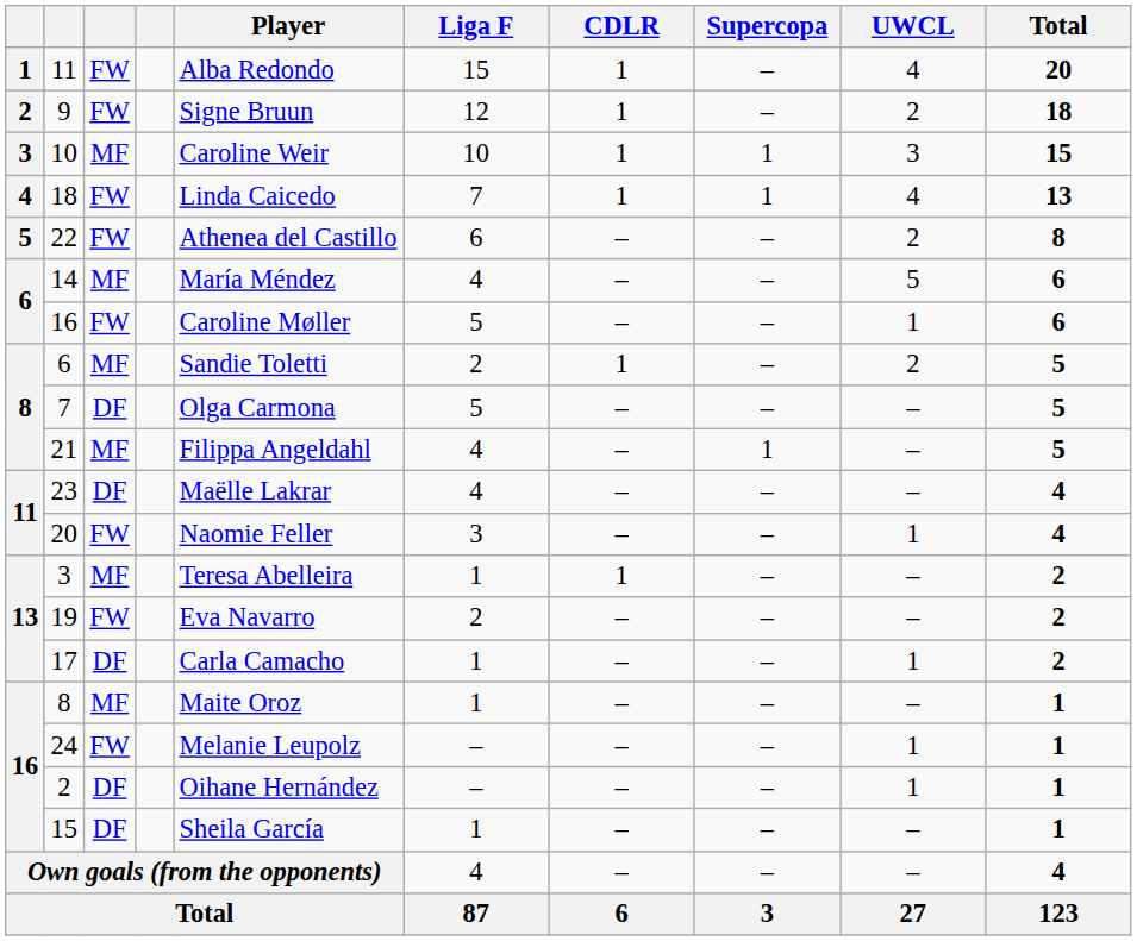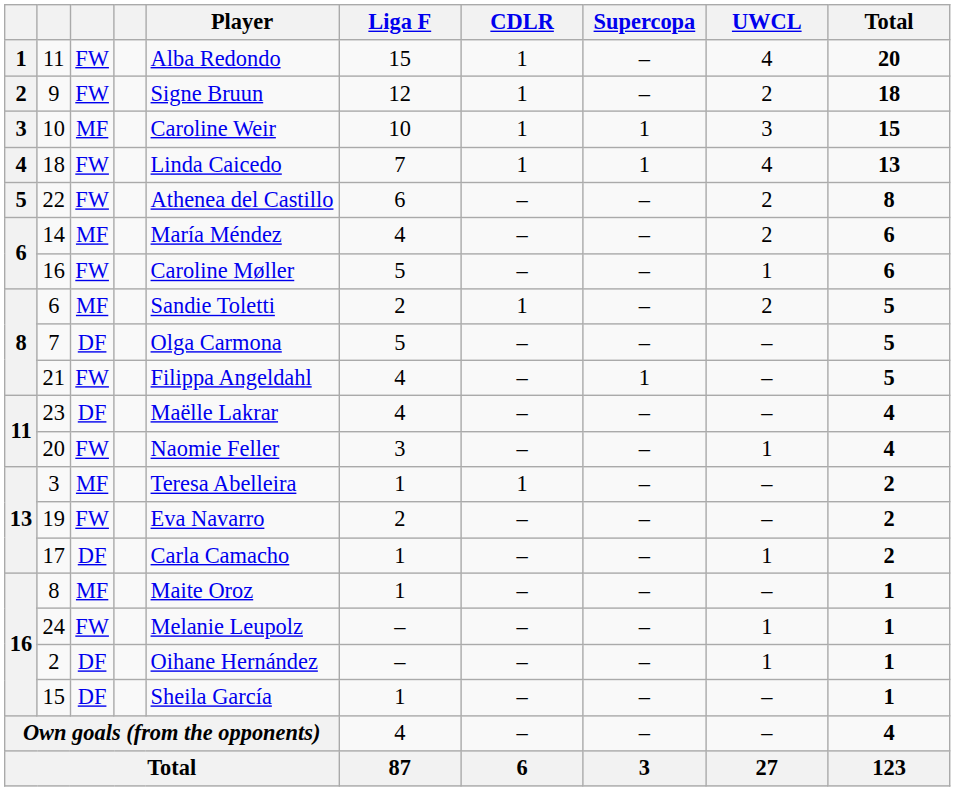 <table class="wikitable" style="text-align:center;">
 <tr>
 <th width=15></th>
 <th width=15></th>
 <th width=15></th>
 <th width=15></th>
 <th>Player</th>
 <th width=80><a href='#'>Liga F</a></th>
 <th width=80><a href='#'>CDLR</a></th>
 <th width=80><a href='#'>Supercopa</a></th>
 <th width=80><a href='#'>UWCL</a></th>
 <th width=80>Total</th>
 </tr>
 <tr>
 <th>1</th>
 <td>11</td>
 <td><a href='#'>FW</a></td>
 <td></td>
 <td align="left"><a href='#'>Alba Redondo</a></td>
 <td>15</td>
 <td>1</td>
 <td>–</td>
 <td>4</td>
 <td><strong>20</strong></td>
 </tr>
 <tr>
 <th>2</th>
 <td>9</td>
 <td><a href='#'>FW</a></td>
 <td></td>
 <td align="left"><a href='#'>Signe Bruun</a></td>
 <td>12</td>
 <td>1</td>
 <td>–</td>
 <td>2</td>
 <td><strong>18</strong></td>
 </tr>
 <tr>
 <th>3</th>
 <td>10</td>
 <td><a href='#'>MF</a></td>
 <td></td>
 <td align="left"><a href='#'>Caroline Weir</a></td>
 <td>10</td>
 <td>1</td>
 <td>1</td>
 <td>3</td>
 <td><strong>15</strong></td>
 </tr>
 <tr>
 <th>4</th>
 <td>18</td>
 <td><a href='#'>FW</a></td>
 <td></td>
 <td align="left"><a href='#'>Linda Caicedo</a></td>
 <td>7</td>
 <td>1</td>
 <td>1</td>
 <td>4</td>
 <td><strong>13</strong></td>
 </tr>
 <tr>
 <th>5</th>
 <td>22</td>
 <td><a href='#'>FW</a></td>
 <td></td>
 <td align="left"><a href='#'>Athenea del Castillo</a></td>
 <td>6</td>
 <td>–</td>
 <td>–</td>
 <td>2</td>
 <td><strong>8</strong></td>
 </tr>
 <tr>
 <th rowspan=2>6</th>
 <td>14</td>
 <td><a href='#'>MF</a></td>
 <td></td>
 <td align="left"><a href='#'>María Méndez</a></td>
 <td>4</td>
 <td>–</td>
 <td>–</td>
-<td>5</td>
+<td>2</td>
 <td><strong>6</strong></td>
 </tr>
 <tr>
 <td>16</td>
 <td><a href='#'>FW</a></td>
 <td></td>
 <td align="left"><a href='#'>Caroline Møller</a></td>
 <td>5</td>
 <td>–</td>
 <td>–</td>
 <td>1</td>
 <td><strong>6</strong></td>
 </tr>
 <tr>
 <th rowspan=3>8</th>
 <td>6</td>
 <td><a href='#'>MF</a></td>
 <td></td>
 <td align="left"><a href='#'>Sandie Toletti</a></td>
 <td>2</td>
 <td>1</td>
 <td>–</td>
 <td>2</td>
 <td><strong>5</strong></td>
 </tr>
 <tr>
 <td>7</td>
 <td><a href='#'>DF</a></td>
 <td></td>
 <td align="left"><a href='#'>Olga Carmona</a></td>
 <td>5</td>
 <td>–</td>
 <td>–</td>
 <td>–</td>
 <td><strong>5</strong></td>
 </tr>
 <tr>
 <td>21</td>
-<td><a href='#'>MF</a></td>
+<td><a href='#'>FW</a></td>
 <td></td>
 <td align="left"><a href='#'>Filippa Angeldahl</a></td>
 <td>4</td>
 <td>–</td>
 <td>1</td>
 <td>–</td>
 <td><strong>5</strong></td>
 </tr>
 <tr>
 <th rowspan=2>11</th>
 <td>23</td>
 <td><a href='#'>DF</a></td>
 <td></td>
 <td align="left"><a href='#'>Maëlle Lakrar</a></td>
 <td>4</td>
 <td>–</td>
 <td>–</td>
 <td>–</td>
 <td><strong>4</strong></td>
 </tr>
 <tr>
 <td>20</td>
 <td><a href='#'>FW</a></td>
 <td></td>
 <td align="left"><a href='#'>Naomie Feller</a></td>
 <td>3</td>
 <td>–</td>
 <td>–</td>
 <td>1</td>
 <td><strong>4</strong></td>
 </tr>
 <tr>
 <th rowspan=3>13</th>
 <td>3</td>
 <td><a href='#'>MF</a></td>
 <td></td>
 <td align="left"><a href='#'>Teresa Abelleira</a></td>
 <td>1</td>
 <td>1</td>
 <td>–</td>
 <td>–</td>
 <td><strong>2</strong></td>
 </tr>
 <tr>
 <td>19</td>
 <td><a href='#'>FW</a></td>
 <td></td>
 <td align="left"><a href='#'>Eva Navarro</a></td>
 <td>2</td>
 <td>–</td>
 <td>–</td>
 <td>–</td>
 <td><strong>2</strong></td>
 </tr>
 <tr>
 <td>17</td>
 <td><a href='#'>DF</a></td>
 <td></td>
 <td align="left"><a href='#'>Carla Camacho</a></td>
 <td>1</td>
 <td>–</td>
 <td>–</td>
 <td>1</td>
 <td><strong>2</strong></td>
 </tr>
 <tr>
 <th rowspan=4>16</th>
 <td>8</td>
 <td><a href='#'>MF</a></td>
 <td></td>
 <td align="left"><a href='#'>Maite Oroz</a></td>
 <td>1</td>
 <td>–</td>
 <td>–</td>
 <td>–</td>
 <td><strong>1</strong></td>
 </tr>
 <tr>
 <td>24</td>
 <td><a href='#'>FW</a></td>
 <td></td>
 <td align="left"><a href='#'>Melanie Leupolz</a></td>
 <td>–</td>
 <td>–</td>
 <td>–</td>
 <td>1</td>
 <td><strong>1</strong></td>
 </tr>
 <tr>
 <td>2</td>
 <td><a href='#'>DF</a></td>
 <td></td>
 <td align="left"><a href='#'>Oihane Hernández</a></td>
 <td>–</td>
 <td>–</td>
 <td>–</td>
 <td>1</td>
 <td><strong>1</strong></td>
 </tr>
 <tr>
 <td>15</td>
 <td><a href='#'>DF</a></td>
 <td></td>
 <td align="left"><a href='#'>Sheila García</a></td>
 <td>1</td>
 <td>–</td>
 <td>–</td>
 <td>–</td>
 <td><strong>1</strong></td>
 </tr>
 <tr>
 <th align=center colspan=5><em>Own goals (from the opponents)</em></th>
 <td>4</td>
 <td>–</td>
 <td>–</td>
 <td>–</td>
 <td><strong>4</strong></td>
 </tr>
 <tr>
 <th align=center colspan=5>Total</th>
 <th>87</th>
 <th>6</th>
 <th>3</th>
 <th>27</th>
 <th>123</th>
 </tr>
 </table>
